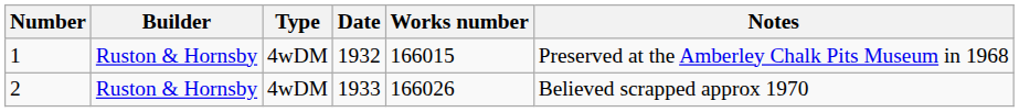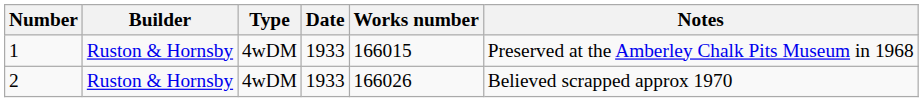 <table class="wikitable">
 <tr>
 <th>Number</th>
 <th>Builder</th>
 <th>Type</th>
 <th>Date</th>
 <th>Works number</th>
 <th>Notes</th>
 </tr>
 <tr>
 <td>1</td>
 <td><a href='#'>Ruston & Hornsby</a></td>
 <td>4wDM</td>
-<td>1932</td>
+<td>1933</td>
 <td>166015</td>
 <td>Preserved at the <a href='#'>Amberley Chalk Pits Museum</a> in 1968</td>
 </tr>
 <tr>
 <td>2</td>
 <td><a href='#'>Ruston & Hornsby</a></td>
 <td>4wDM</td>
 <td>1933</td>
 <td>166026</td>
 <td>Believed scrapped approx 1970</td>
 </tr>
 </table>
